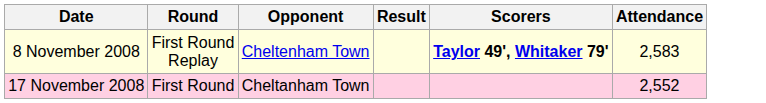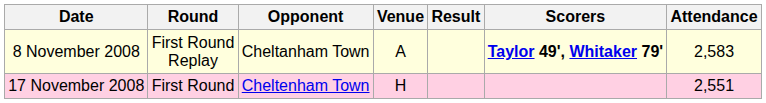 <table class="wikitable sortable" style="text-align:center">
 <tr>
 <th>Date</th>
 <th>Round</th>
 <th>Opponent</th>
+<th>Venue</th>
 <th>Result</th>
 <th class="unsortable">Scorers</th>
 <th>Attendance</th>
 </tr>
 <tr bgcolor="#ffffdd">
 <td>8 November 2008</td>
 <td>First Round<br>Replay</td>
-<td><a href='#'>Cheltenham Town</a></td>
+<td>Cheltanham Town</td>
+<td>A</td>
 <td></td>
 <td><strong><a href='#'>Taylor</a> 49', <a href='#'>Whitaker</a> 79'</strong></td>
 <td>2,583</td>
 </tr>
 <tr bgcolor="#ffd0e3">
 <td>17 November 2008</td>
 <td>First Round</td>
-<td>Cheltanham Town</td>
+<td><a href='#'>Cheltenham Town</a></td>
+<td>H</td>
 <td></td>
 <td></td>
-<td>2,552</td>
+<td>2,551</td>
 </tr>
 </table>
